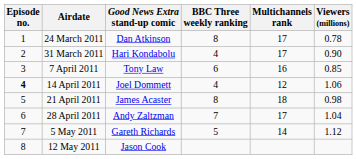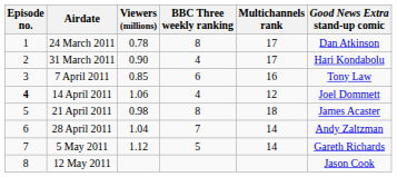 <table class="wikitable" style="text-align:center;">
 <tr>
 <th>Episode<br>no.</th>
 <th>Airdate</th>
-<th><em>Good News Extra</em><br>stand-up comic</th>
+<th>Viewers<br><small>(millions)</small></th>
 <th>BBC Three<br>weekly ranking</th>
 <th>Multichannels<br>rank</th>
-<th>Viewers<br><small>(millions)</small></th>
+<th><em>Good News Extra</em><br>stand-up comic</th>
 </tr>
 <tr>
 <td>1</td>
 <td>24 March 2011</td>
-<td><a href='#'>Dan Atkinson</a></td>
+<td>0.78</td>
 <td>8</td>
 <td>17</td>
-<td>0.78</td>
+<td><a href='#'>Dan Atkinson</a></td>
 </tr>
 <tr>
 <td>2</td>
 <td>31 March 2011</td>
-<td><a href='#'>Hari Kondabolu</a></td>
+<td>0.90</td>
 <td>4</td>
 <td>17</td>
-<td>0.90</td>
+<td><a href='#'>Hari Kondabolu</a></td>
 </tr>
 <tr>
 <td>3</td>
 <td>7 April 2011</td>
-<td><a href='#'>Tony Law</a></td>
+<td>0.85</td>
 <td>6</td>
 <td>16</td>
-<td>0.85</td>
+<td><a href='#'>Tony Law</a></td>
 </tr>
 <tr>
 <td><strong>4</strong></td>
 <td>14 April 2011</td>
-<td><a href='#'>Joel Dommett</a></td>
+<td>1.06</td>
 <td>4</td>
 <td>12</td>
-<td>1.06</td>
+<td><a href='#'>Joel Dommett</a></td>
 </tr>
 <tr>
 <td>5</td>
 <td>21 April 2011</td>
-<td><a href='#'>James Acaster</a></td>
+<td>0.98</td>
 <td>8</td>
 <td>18</td>
-<td>0.98</td>
+<td><a href='#'>James Acaster</a></td>
 </tr>
 <tr>
 <td>6</td>
 <td>28 April 2011</td>
+<td>1.04</td>
+<td>7</td>
+<td>14</td>
 <td><a href='#'>Andy Zaltzman</a></td>
-<td>7</td>
-<td>17</td>
-<td>1.04</td>
 </tr>
 <tr>
 <td>7</td>
 <td>5 May 2011</td>
-<td><a href='#'>Gareth Richards</a></td>
+<td>1.12</td>
 <td>5</td>
 <td>14</td>
-<td>1.12</td>
+<td><a href='#'>Gareth Richards</a></td>
 </tr>
 <tr>
 <td>8</td>
 <td>12 May 2011</td>
-<td><a href='#'>Jason Cook</a></td>
 <td></td>
 <td></td>
 <td></td>
+<td><a href='#'>Jason Cook</a></td>
 </tr>
 </table>
